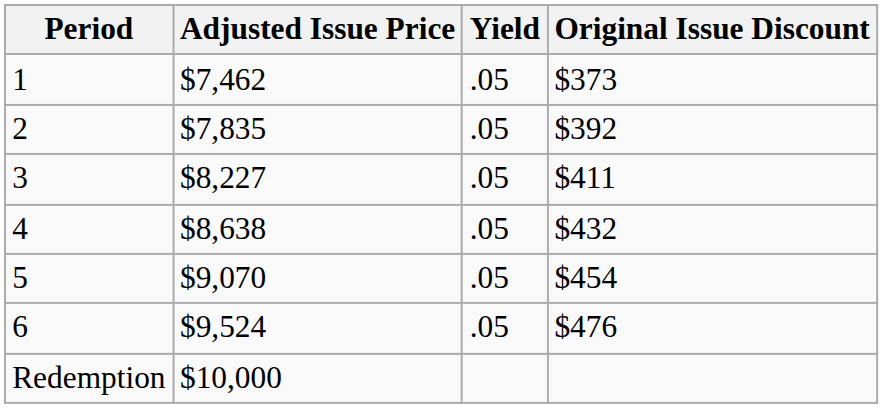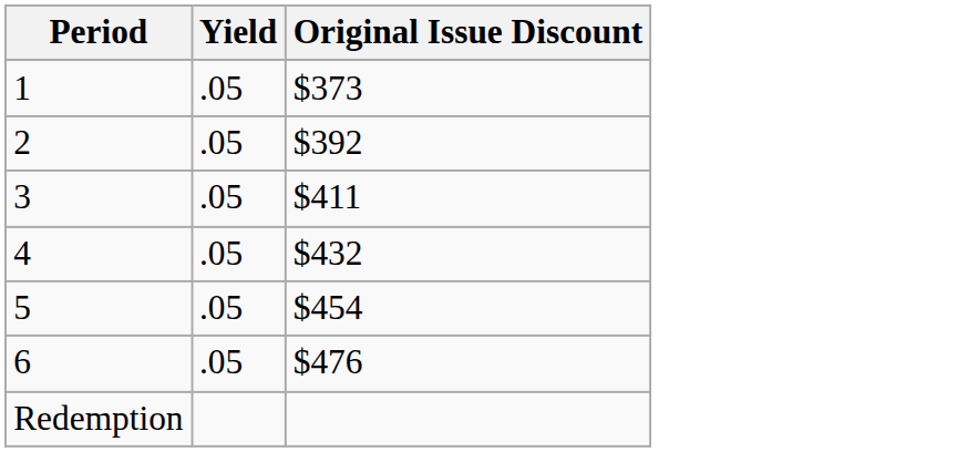 <table class="wikitable">
 <tr>
 <th>Period</th>
-<th>Adjusted Issue Price</th>
 <th>Yield</th>
 <th>Original Issue Discount</th>
 </tr>
 <tr>
 <td>1</td>
-<td>$7,462</td>
 <td>.05</td>
 <td>$373</td>
 </tr>
 <tr>
 <td>2</td>
-<td>$7,835</td>
 <td>.05</td>
 <td>$392</td>
 </tr>
 <tr>
 <td>3</td>
-<td>$8,227</td>
 <td>.05</td>
 <td>$411</td>
 </tr>
 <tr>
 <td>4</td>
-<td>$8,638</td>
 <td>.05</td>
 <td>$432</td>
 </tr>
 <tr>
 <td>5</td>
-<td>$9,070</td>
 <td>.05</td>
 <td>$454</td>
 </tr>
 <tr>
 <td>6</td>
-<td>$9,524</td>
 <td>.05</td>
 <td>$476</td>
 </tr>
 <tr>
 <td>Redemption</td>
-<td>$10,000</td>
 <td></td>
 <td></td>
 </tr>
 </table>
